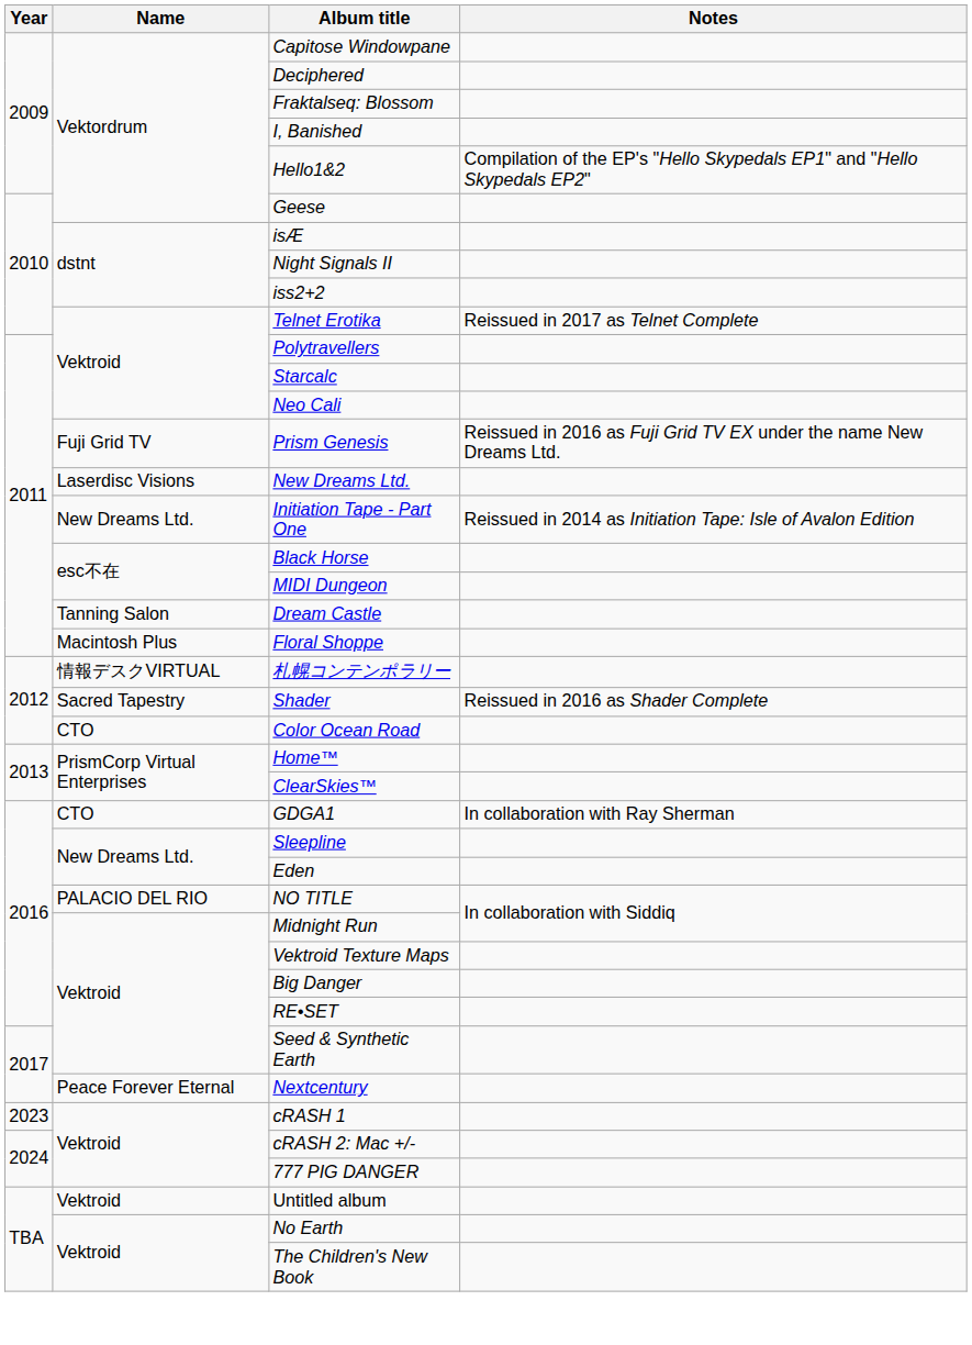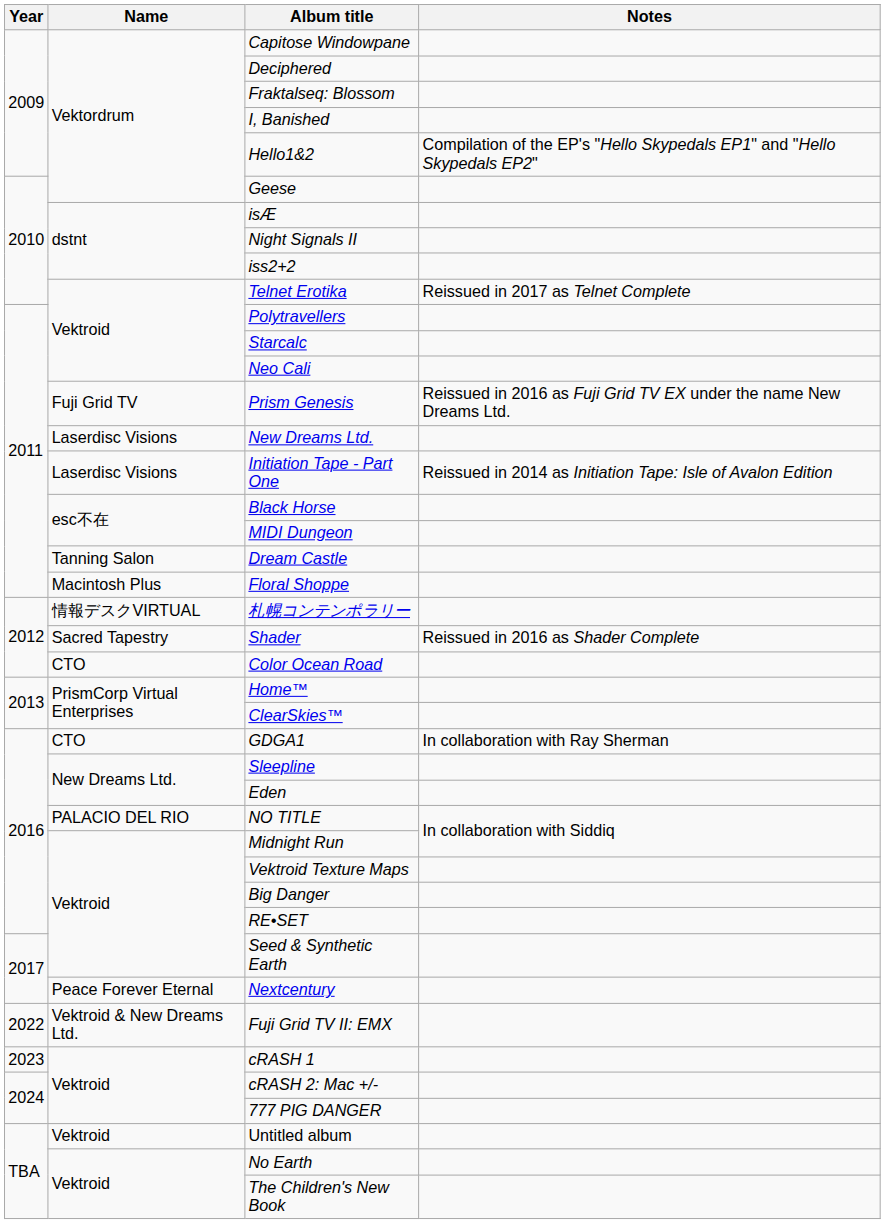 <table class="wikitable sortable">
 <tr>
 <th>Year</th>
 <th>Name</th>
 <th>Album title</th>
 <th>Notes</th>
 </tr>
 <tr>
 <td rowspan="5">2009</td>
 <td rowspan="6">Vektordrum</td>
 <td><em>Capitose Windowpane</em></td>
 <td></td>
 </tr>
 <tr>
 <td><em>Deciphered</em></td>
 <td></td>
 </tr>
 <tr>
 <td><em>Fraktalseq: Blossom</em></td>
 <td></td>
 </tr>
 <tr>
 <td><em>I, Banished</em></td>
 <td></td>
 </tr>
 <tr>
 <td><em>Hello1&2</em></td>
 <td>Compilation of the EP's "<em>Hello Skypedals EP1</em>" and "<em>Hello Skypedals EP2</em>"</td>
 </tr>
 <tr>
 <td rowspan="5">2010</td>
 <td><em>Geese</em></td>
 <td></td>
 </tr>
 <tr>
 <td rowspan="3">dstnt</td>
 <td><em>isÆ</em></td>
 <td></td>
 </tr>
 <tr>
 <td><em>Night Signals II</em></td>
 <td></td>
 </tr>
 <tr>
 <td><em>iss2+2</em></td>
 <td></td>
 </tr>
 <tr>
 <td rowspan="4">Vektroid</td>
 <td><em><a href='#'>Telnet Erotika</a></em></td>
 <td>Reissued in 2017 as <em>Telnet Complete</em></td>
 </tr>
 <tr>
 <td rowspan="10">2011</td>
 <td><em><a href='#'>Polytravellers</a></em></td>
 <td></td>
 </tr>
 <tr>
 <td><em><a href='#'>Starcalc</a></em></td>
 <td></td>
 </tr>
 <tr>
 <td><em><a href='#'>Neo Cali</a></em></td>
 <td></td>
 </tr>
 <tr>
 <td>Fuji Grid TV</td>
 <td><em><a href='#'>Prism Genesis</a></em></td>
 <td>Reissued in 2016 as <em>Fuji Grid TV EX</em> under the name New Dreams Ltd.</td>
 </tr>
 <tr>
 <td>Laserdisc Visions</td>
 <td><em><a href='#'>New Dreams Ltd.</a></em></td>
 <td></td>
 </tr>
 <tr>
-<td>New Dreams Ltd.</td>
+<td>Laserdisc Visions</td>
 <td><em><a href='#'>Initiation Tape - Part One</a></em></td>
 <td>Reissued in 2014 as <em>Initiation Tape: Isle of Avalon Edition</em></td>
 </tr>
 <tr>
 <td rowspan="2">esc不在</td>
 <td><em><a href='#'>Black Horse</a></em></td>
 <td></td>
 </tr>
 <tr>
 <td><em><a href='#'>MIDI Dungeon</a></em></td>
 <td></td>
 </tr>
 <tr>
 <td>Tanning Salon</td>
 <td><em><a href='#'>Dream Castle</a></em></td>
 <td></td>
 </tr>
 <tr>
 <td>Macintosh Plus</td>
 <td><em><a href='#'>Floral Shoppe</a></em></td>
 <td></td>
 </tr>
 <tr>
 <td rowspan="3">2012</td>
 <td>情報デスクVIRTUAL</td>
 <td><em><a href='#'>札幌コンテンポラリー</a></em></td>
 <td></td>
 </tr>
 <tr>
 <td>Sacred Tapestry</td>
 <td><em><a href='#'>Shader</a></em></td>
 <td>Reissued in 2016 as <em>Shader Complete</em></td>
 </tr>
 <tr>
 <td>CTO</td>
 <td><em><a href='#'>Color Ocean Road</a></em></td>
 <td></td>
 </tr>
 <tr>
 <td rowspan="2">2013</td>
 <td rowspan="2">PrismCorp Virtual Enterprises</td>
 <td><em><a href='#'>Home™</a></em></td>
 <td></td>
 </tr>
 <tr>
 <td><em><a href='#'>ClearSkies™</a></em></td>
 <td></td>
 </tr>
 <tr>
 <td rowspan="8">2016</td>
 <td>CTO</td>
 <td><em>GDGA1</em></td>
 <td>In collaboration with Ray Sherman</td>
 </tr>
 <tr>
 <td rowspan="2">New Dreams Ltd.</td>
 <td><em><a href='#'>Sleepline</a></em></td>
 <td></td>
 </tr>
 <tr>
 <td><em>Eden</em></td>
 <td></td>
 </tr>
 <tr>
 <td>PALACIO DEL RIO</td>
 <td><em>NO TITLE</em></td>
 <td rowspan="2">In collaboration with Siddiq</td>
 </tr>
 <tr>
 <td rowspan="5">Vektroid</td>
 <td><em>Midnight Run</em></td>
 </tr>
 <tr>
 <td><em>Vektroid Texture Maps</em></td>
 <td></td>
 </tr>
 <tr>
 <td><em>Big Danger</em></td>
 <td></td>
 </tr>
 <tr>
 <td><em>RE•SET</em></td>
 <td></td>
 </tr>
 <tr>
 <td rowspan="2">2017</td>
 <td><em>Seed & Synthetic Earth</em></td>
 <td></td>
 </tr>
 <tr>
 <td>Peace Forever Eternal</td>
 <td><em><a href='#'>Nextcentury</a></em></td>
 <td></td>
 </tr>
 <tr>
+<td>2022</td>
+<td>Vektroid & New Dreams Ltd.</td>
+<td><em>Fuji Grid TV II: EMX</em></td>
+<td></td>
+</tr>
+<tr>
 <td>2023</td>
 <td rowspan="3">Vektroid</td>
 <td><em>cRASH 1</em></td>
 </tr>
 <tr>
 <td rowspan="2">2024</td>
 <td><em>cRASH 2: Mac +/-</em></td>
 <td></td>
 </tr>
 <tr>
 <td><em>777 PIG DANGER</em></td>
 <td></td>
 </tr>
 <tr>
 <td rowspan="3">TBA</td>
 <td>Vektroid</td>
 <td>Untitled album</td>
 <td></td>
 </tr>
 <tr>
 <td rowspan="2">Vektroid</td>
 <td><em>No Earth</em></td>
 <td></td>
 </tr>
 <tr>
 <td><em>The Children's New Book</em></td>
 <td></td>
 </tr>
 </table>
